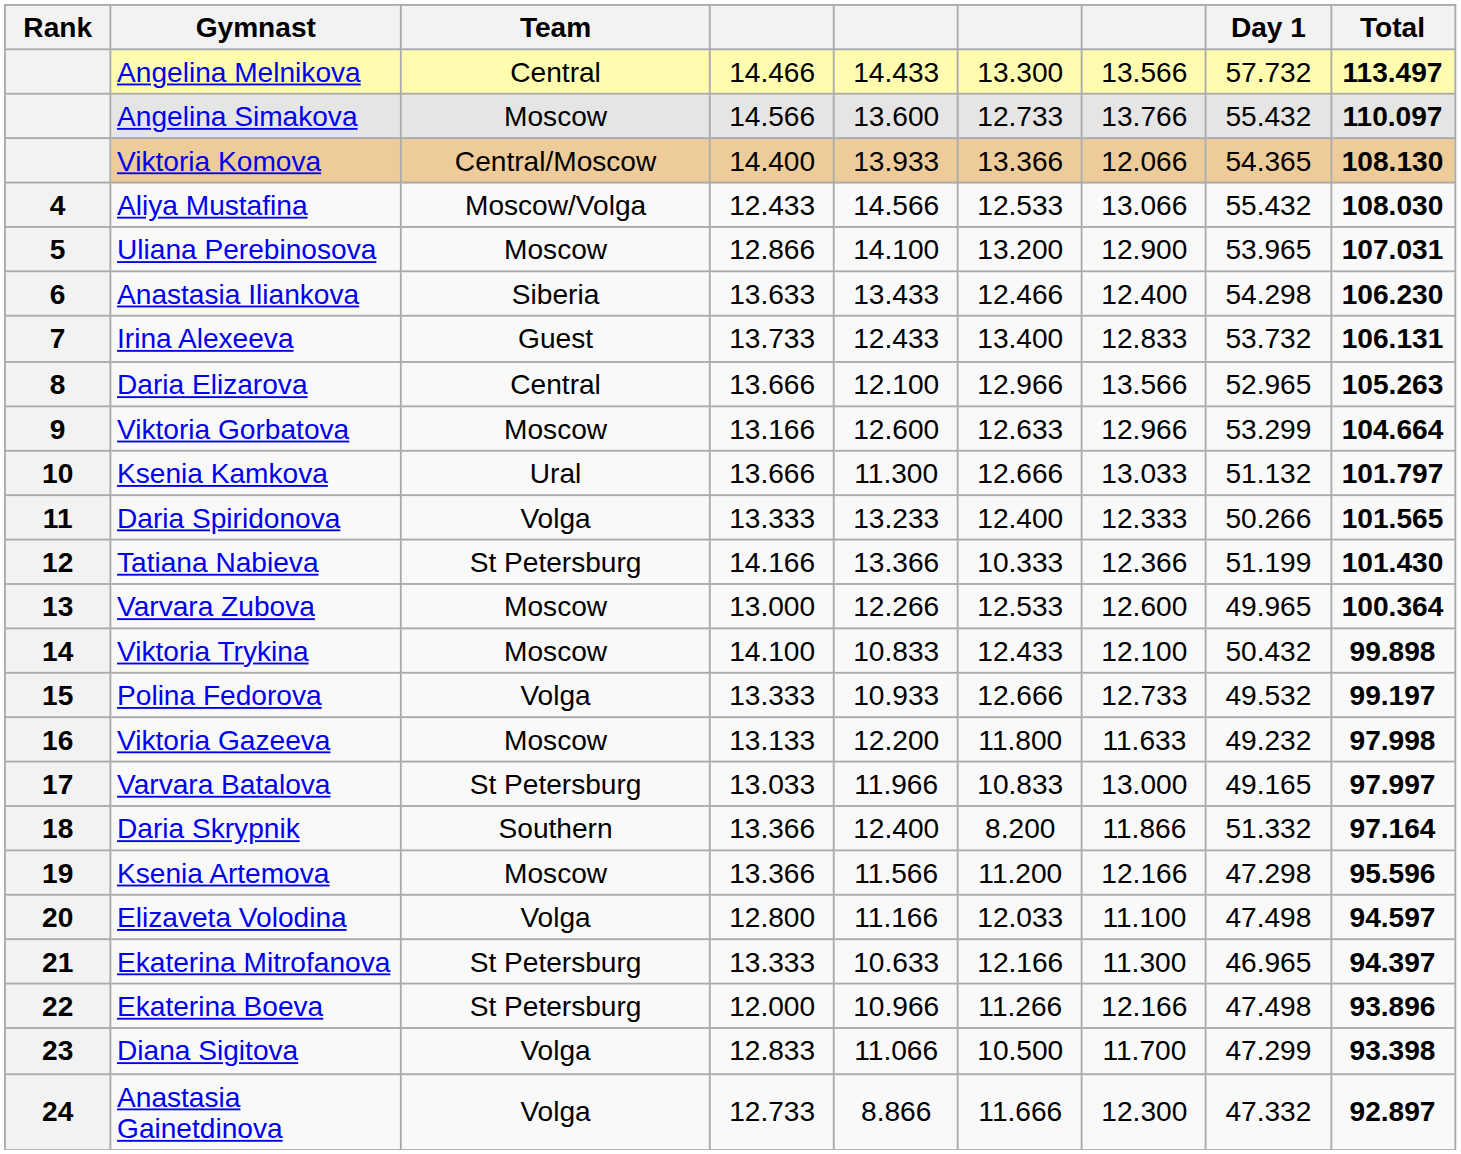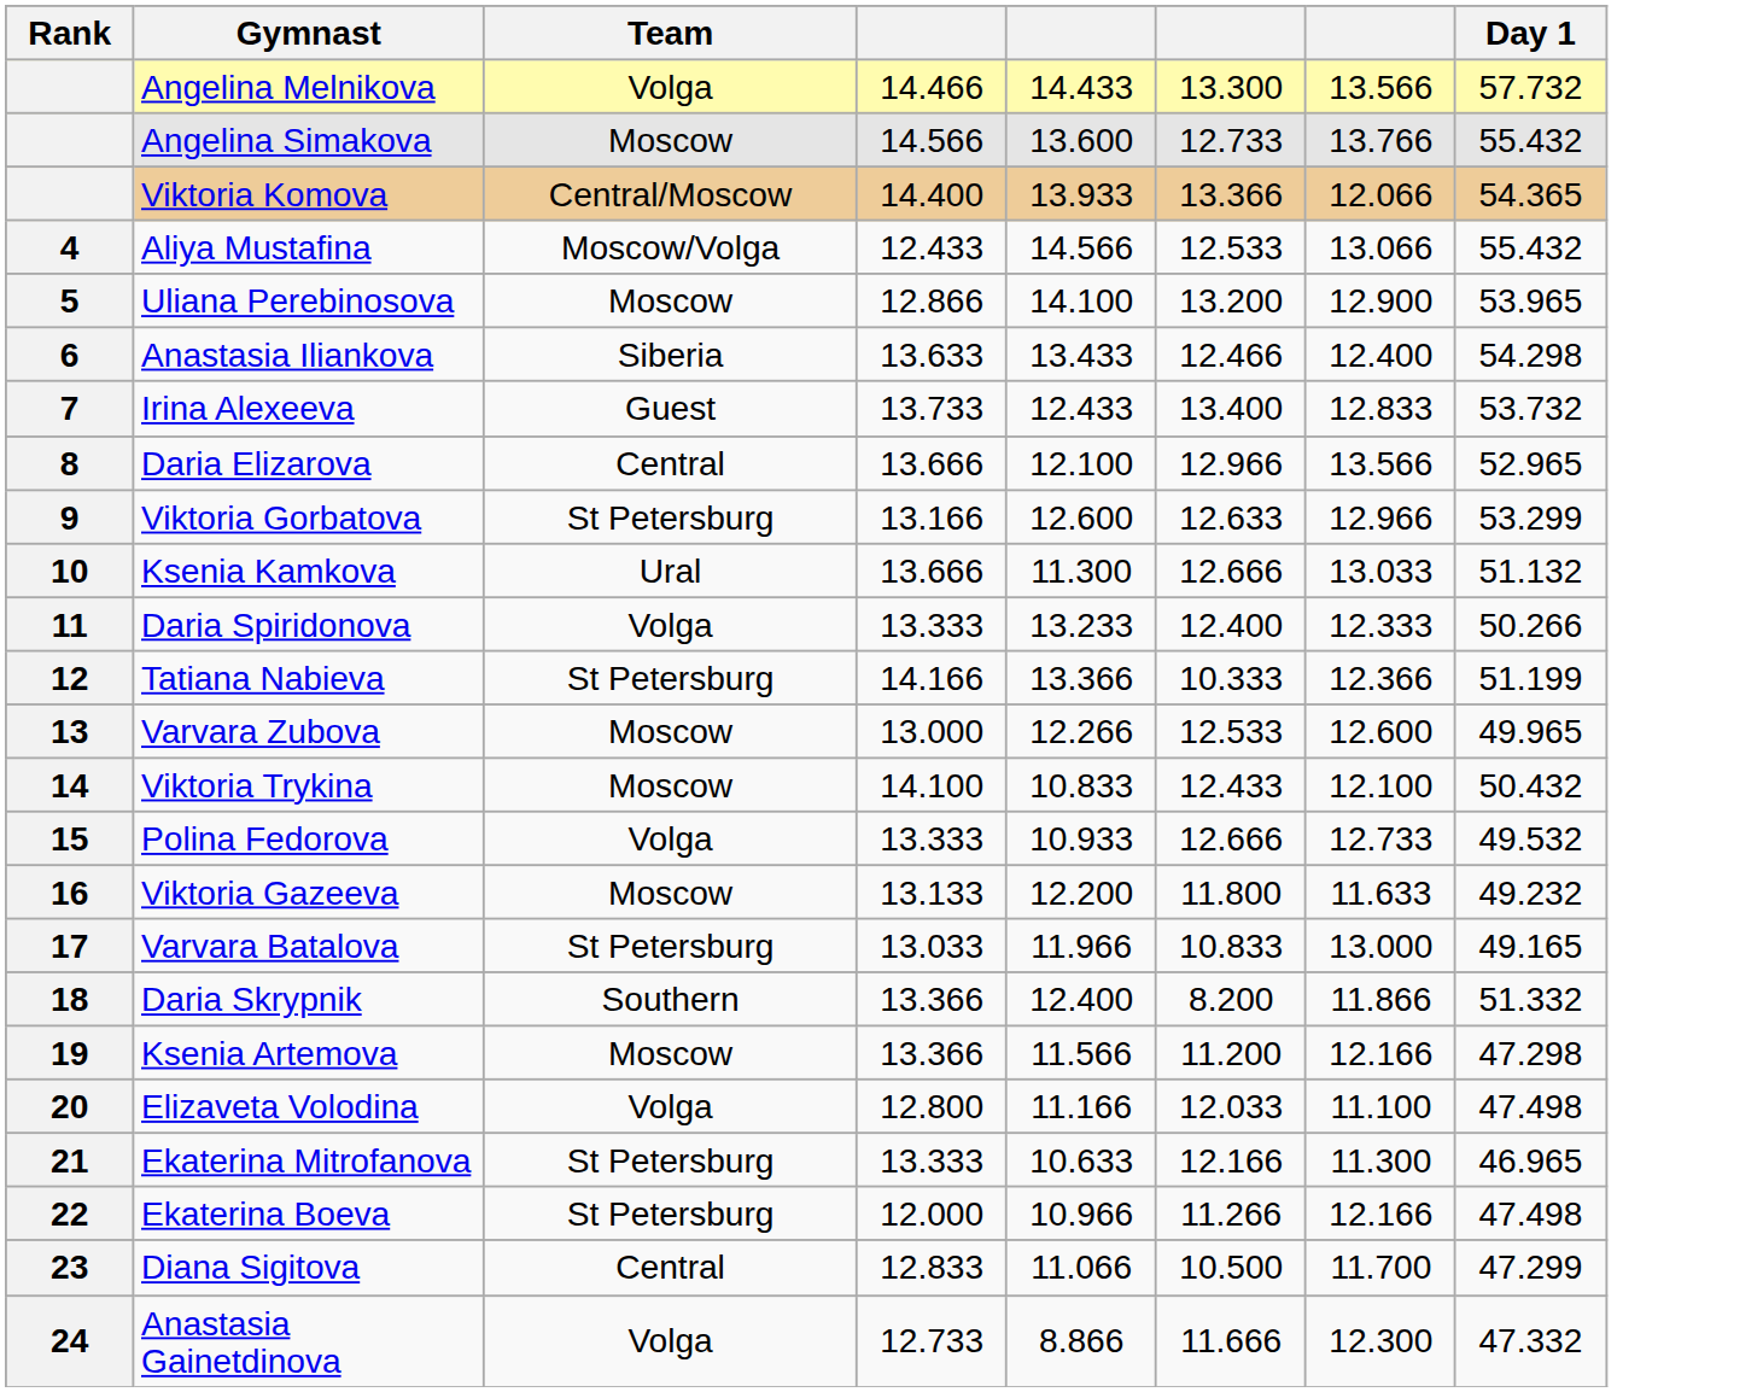 <table class="wikitable sortable" style="text-align:center; font-size:95%">
 <tr>
 <th scope="col" style="width:50px;">Rank</th>
 <th scope="col" style="width:150px;">Gymnast</th>
 <th scope="col" style="width:160px;">Team</th>
 <th scope="col" style="width:60px;"></th>
 <th scope="col" style="width:60px;"></th>
 <th scope="col" style="width:60px;"></th>
 <th scope="col" style="width:60px;"></th>
 <th scope="col" style="width:60px;">Day 1</th>
-<th scope="col" style="width:60px;">Total</th>
 </tr>
 <tr style="background:#fffcaf;">
 <th scope=row style="text-align:center"></th>
 <td align=left><a href='#'>Angelina Melnikova</a></td>
-<td>Central</td>
+<td>Volga</td>
 <td>14.466</td>
 <td>14.433</td>
 <td>13.300</td>
 <td>13.566</td>
 <td>57.732</td>
-<td><strong>113.497</strong></td>
 </tr>
 <tr style="background:#e5e5e5;">
 <th scope=row style="text-align:center"></th>
 <td align=left><a href='#'>Angelina Simakova</a></td>
 <td>Moscow</td>
 <td>14.566</td>
 <td>13.600</td>
 <td>12.733</td>
 <td>13.766</td>
 <td>55.432</td>
-<td><strong>110.097</strong></td>
 </tr>
 <tr style="background:#ec9;">
 <th scope=row style="text-align:center"></th>
 <td align=left><a href='#'>Viktoria Komova</a></td>
 <td>Central/Moscow</td>
 <td>14.400</td>
 <td>13.933</td>
 <td>13.366</td>
 <td>12.066</td>
 <td>54.365</td>
-<td><strong>108.130</strong></td>
 </tr>
 <tr>
 <th scope=row style="text-align:center">4</th>
 <td align=left><a href='#'>Aliya Mustafina</a></td>
 <td>Moscow/Volga</td>
 <td>12.433</td>
 <td>14.566</td>
 <td>12.533</td>
 <td>13.066</td>
 <td>55.432</td>
-<td><strong>108.030</strong></td>
 </tr>
 <tr>
 <th scope=row style="text-align:center">5</th>
 <td align=left><a href='#'>Uliana Perebinosova</a></td>
 <td>Moscow</td>
 <td>12.866</td>
 <td>14.100</td>
 <td>13.200</td>
 <td>12.900</td>
 <td>53.965</td>
-<td><strong>107.031</strong></td>
 </tr>
 <tr>
 <th scope=row style="text-align:center">6</th>
 <td align=left><a href='#'>Anastasia Iliankova</a></td>
 <td>Siberia</td>
 <td>13.633</td>
 <td>13.433</td>
 <td>12.466</td>
 <td>12.400</td>
 <td>54.298</td>
-<td><strong>106.230</strong></td>
 </tr>
 <tr>
 <th scope=row style="text-align:center">7</th>
 <td align=left><a href='#'>Irina Alexeeva</a></td>
 <td>Guest</td>
 <td>13.733</td>
 <td>12.433</td>
 <td>13.400</td>
 <td>12.833</td>
 <td>53.732</td>
-<td><strong>106.131</strong></td>
 </tr>
 <tr>
 <th scope=row style="text-align:center">8</th>
 <td align=left><a href='#'>Daria Elizarova</a></td>
 <td>Central</td>
 <td>13.666</td>
 <td>12.100</td>
 <td>12.966</td>
 <td>13.566</td>
 <td>52.965</td>
-<td><strong>105.263</strong></td>
 </tr>
 <tr>
 <th scope=row style="text-align:center">9</th>
 <td align=left><a href='#'>Viktoria Gorbatova</a></td>
-<td>Moscow</td>
+<td>St Petersburg</td>
 <td>13.166</td>
 <td>12.600</td>
 <td>12.633</td>
 <td>12.966</td>
 <td>53.299</td>
-<td><strong>104.664</strong></td>
 </tr>
 <tr>
 <th scope=row style="text-align:center">10</th>
 <td align=left><a href='#'>Ksenia Kamkova</a></td>
 <td>Ural</td>
 <td>13.666</td>
 <td>11.300</td>
 <td>12.666</td>
 <td>13.033</td>
 <td>51.132</td>
-<td><strong>101.797</strong></td>
 </tr>
 <tr>
 <th scope=row style="text-align:center">11</th>
 <td align=left><a href='#'>Daria Spiridonova</a></td>
 <td>Volga</td>
 <td>13.333</td>
 <td>13.233</td>
 <td>12.400</td>
 <td>12.333</td>
 <td>50.266</td>
-<td><strong>101.565</strong></td>
 </tr>
 <tr>
 <th scope=row style="text-align:center">12</th>
 <td align=left><a href='#'>Tatiana Nabieva</a></td>
 <td>St Petersburg</td>
 <td>14.166</td>
 <td>13.366</td>
 <td>10.333</td>
 <td>12.366</td>
 <td>51.199</td>
-<td><strong>101.430</strong></td>
 </tr>
 <tr>
 <th scope=row style="text-align:center">13</th>
 <td align=left><a href='#'>Varvara Zubova</a></td>
 <td>Moscow</td>
 <td>13.000</td>
 <td>12.266</td>
 <td>12.533</td>
 <td>12.600</td>
 <td>49.965</td>
-<td><strong>100.364</strong></td>
 </tr>
 <tr>
 <th scope=row style="text-align:center">14</th>
 <td align=left><a href='#'>Viktoria Trykina</a></td>
 <td>Moscow</td>
 <td>14.100</td>
 <td>10.833</td>
 <td>12.433</td>
 <td>12.100</td>
 <td>50.432</td>
-<td><strong>99.898</strong></td>
 </tr>
 <tr>
 <th scope=row style="text-align:center">15</th>
 <td align=left><a href='#'>Polina Fedorova</a></td>
 <td>Volga</td>
 <td>13.333</td>
 <td>10.933</td>
 <td>12.666</td>
 <td>12.733</td>
 <td>49.532</td>
-<td><strong>99.197</strong></td>
 </tr>
 <tr>
 <th scope=row style="text-align:center">16</th>
 <td align=left><a href='#'>Viktoria Gazeeva</a></td>
 <td>Moscow</td>
 <td>13.133</td>
 <td>12.200</td>
 <td>11.800</td>
 <td>11.633</td>
 <td>49.232</td>
-<td><strong>97.998</strong></td>
 </tr>
 <tr>
 <th scope=row style="text-align:center">17</th>
 <td align=left><a href='#'>Varvara Batalova</a></td>
 <td>St Petersburg</td>
 <td>13.033</td>
 <td>11.966</td>
 <td>10.833</td>
 <td>13.000</td>
 <td>49.165</td>
-<td><strong>97.997</strong></td>
 </tr>
 <tr>
 <th scope=row style="text-align:center">18</th>
 <td align=left><a href='#'>Daria Skrypnik</a></td>
 <td>Southern</td>
 <td>13.366</td>
 <td>12.400</td>
 <td>8.200</td>
 <td>11.866</td>
 <td>51.332</td>
-<td><strong>97.164</strong></td>
 </tr>
 <tr>
 <th scope=row style="text-align:center">19</th>
 <td align=left><a href='#'>Ksenia Artemova</a></td>
 <td>Moscow</td>
 <td>13.366</td>
 <td>11.566</td>
 <td>11.200</td>
 <td>12.166</td>
 <td>47.298</td>
-<td><strong>95.596</strong></td>
 </tr>
 <tr>
 <th scope=row style="text-align:center">20</th>
 <td align=left><a href='#'>Elizaveta Volodina</a></td>
 <td>Volga</td>
 <td>12.800</td>
 <td>11.166</td>
 <td>12.033</td>
 <td>11.100</td>
 <td>47.498</td>
-<td><strong>94.597</strong></td>
 </tr>
 <tr>
 <th scope=row style="text-align:center">21</th>
 <td align=left><a href='#'>Ekaterina Mitrofanova</a></td>
 <td>St Petersburg</td>
 <td>13.333</td>
 <td>10.633</td>
 <td>12.166</td>
 <td>11.300</td>
 <td>46.965</td>
-<td><strong>94.397</strong></td>
 </tr>
 <tr>
 <th scope=row style="text-align:center">22</th>
 <td align=left><a href='#'>Ekaterina Boeva</a></td>
 <td>St Petersburg</td>
 <td>12.000</td>
 <td>10.966</td>
 <td>11.266</td>
 <td>12.166</td>
 <td>47.498</td>
-<td><strong>93.896</strong></td>
 </tr>
 <tr>
 <th scope=row style="text-align:center">23</th>
 <td align=left><a href='#'>Diana Sigitova</a></td>
-<td>Volga</td>
+<td>Central</td>
 <td>12.833</td>
 <td>11.066</td>
 <td>10.500</td>
 <td>11.700</td>
 <td>47.299</td>
-<td><strong>93.398</strong></td>
 </tr>
 <tr>
 <th scope=row style="text-align:center">24</th>
 <td align=left><a href='#'>Anastasia Gainetdinova</a></td>
 <td>Volga</td>
 <td>12.733</td>
 <td>8.866</td>
 <td>11.666</td>
 <td>12.300</td>
 <td>47.332</td>
-<td><strong>92.897</strong></td>
 </tr>
 </table>
